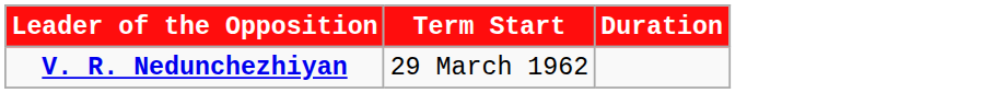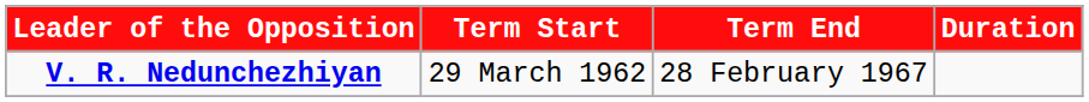 <table class="wikitable" style="text-align:center">
 <tr>
 <th style="background-color:#FF0D0D;color:white">Leader of the Opposition</th>
 <th style="background-color:#FF0D0D;color:white">Term Start</th>
+<th style="background-color:#FF0D0D;color:white">Term End</th>
 <th style="background-color:#FF0D0D;color:white">Duration</th>
 </tr>
 <tr>
 <td><strong><a href='#'>V. R. Nedunchezhiyan</a></strong></td>
 <td>29 March 1962</td>
+<td>28 February 1967</td>
 <td><strong></strong></td>
 </tr>
 </table>
